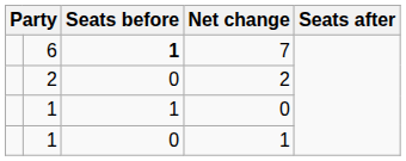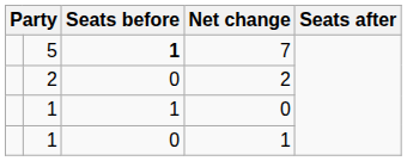 <table class=wikitable style="text-align:right">
 <tr>
 <th colspan="2">Party</th>
 <th>Seats before</th>
 <th>Net change</th>
 <th>Seats after</th>
 </tr>
 <tr>
 <td></td>
-<td>6</td>
+<td>5</td>
 <td><strong> 1</strong></td>
 <td>7</td>
 </tr>
 <tr>
 <td></td>
 <td>2</td>
 <td> 0</td>
 <td>2</td>
 </tr>
 <tr>
 <td></td>
 <td>1</td>
 <td> 1</td>
 <td>0</td>
 </tr>
 <tr>
 <td></td>
 <td>1</td>
 <td> 0</td>
 <td>1</td>
 </tr>
 </table>
